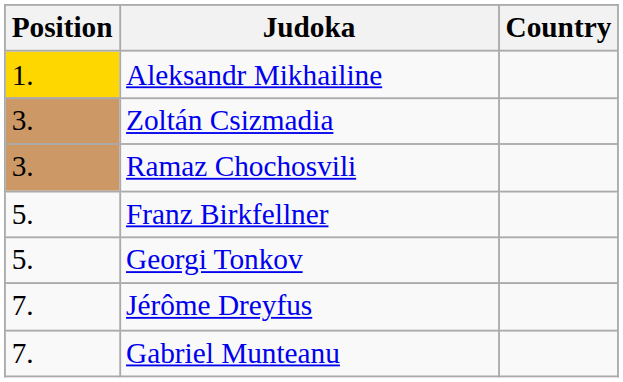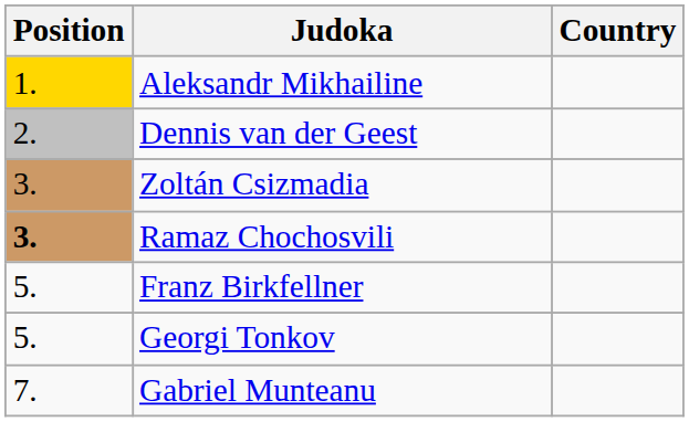 <table class=wikitable>
 <tr>
 <th width=10>Position</th>
 <th width=200>Judoka</th>
 <th width=10>Country</th>
 </tr>
 <tr>
 <td bgcolor=gold>1.</td>
 <td><a href='#'>Aleksandr Mikhailine</a></td>
 <td></td>
 </tr>
 <tr>
+<td bgcolor="silver">2.</td>
+<td><a href='#'>Dennis van der Geest</a></td>
+<td></td>
+</tr>
+<tr>
 <td bgcolor="CC9966">3.</td>
 <td><a href='#'>Zoltán Csizmadia</a></td>
 <td></td>
 </tr>
 <tr>
-<td bgcolor="CC9966">3.</td>
+<td bgcolor="CC9966"><strong>3.</strong></td>
 <td><a href='#'>Ramaz Chochosvili</a></td>
 <td></td>
 </tr>
 <tr>
 <td>5.</td>
 <td><a href='#'>Franz Birkfellner</a></td>
 <td></td>
 </tr>
 <tr>
 <td>5.</td>
 <td><a href='#'>Georgi Tonkov</a></td>
 <td></td>
 </tr>
 <tr>
 <td>7.</td>
-<td><a href='#'>Jérôme Dreyfus</a></td>
-<td></td>
-</tr>
-<tr>
-<td>7.</td>
 <td><a href='#'>Gabriel Munteanu</a></td>
 <td></td>
 </tr>
 </table>
